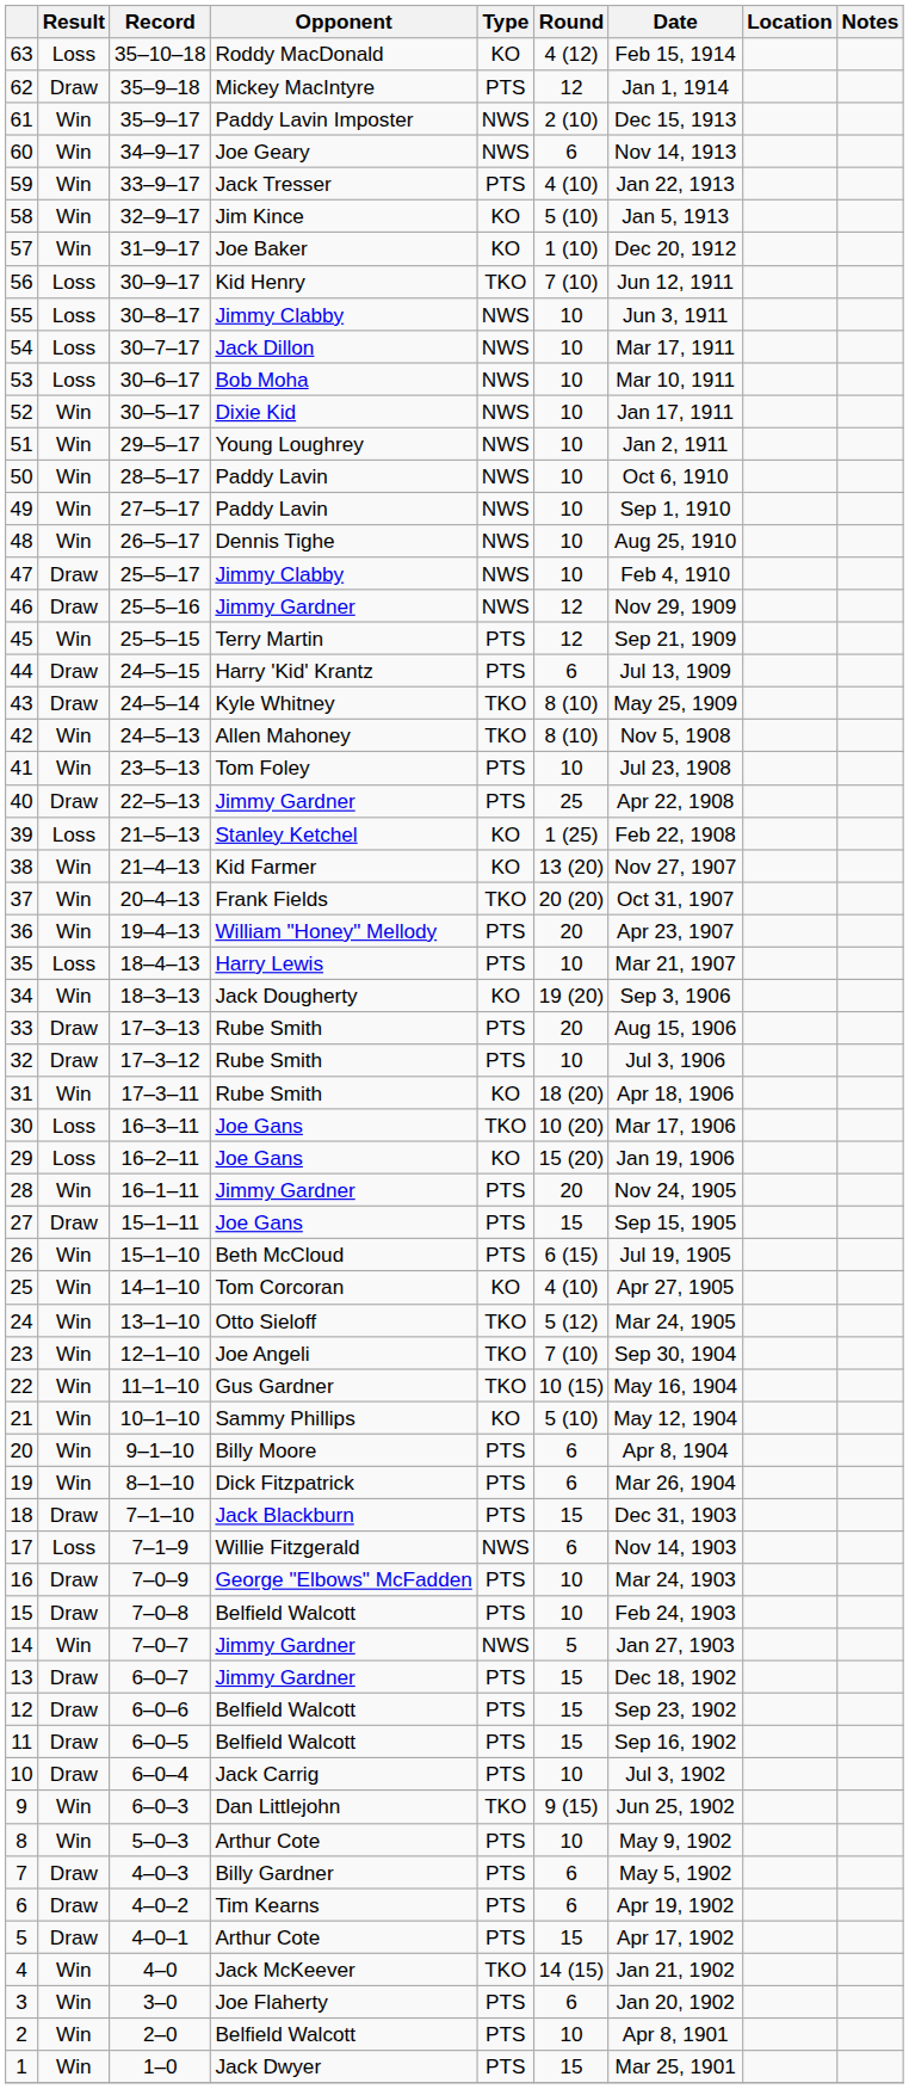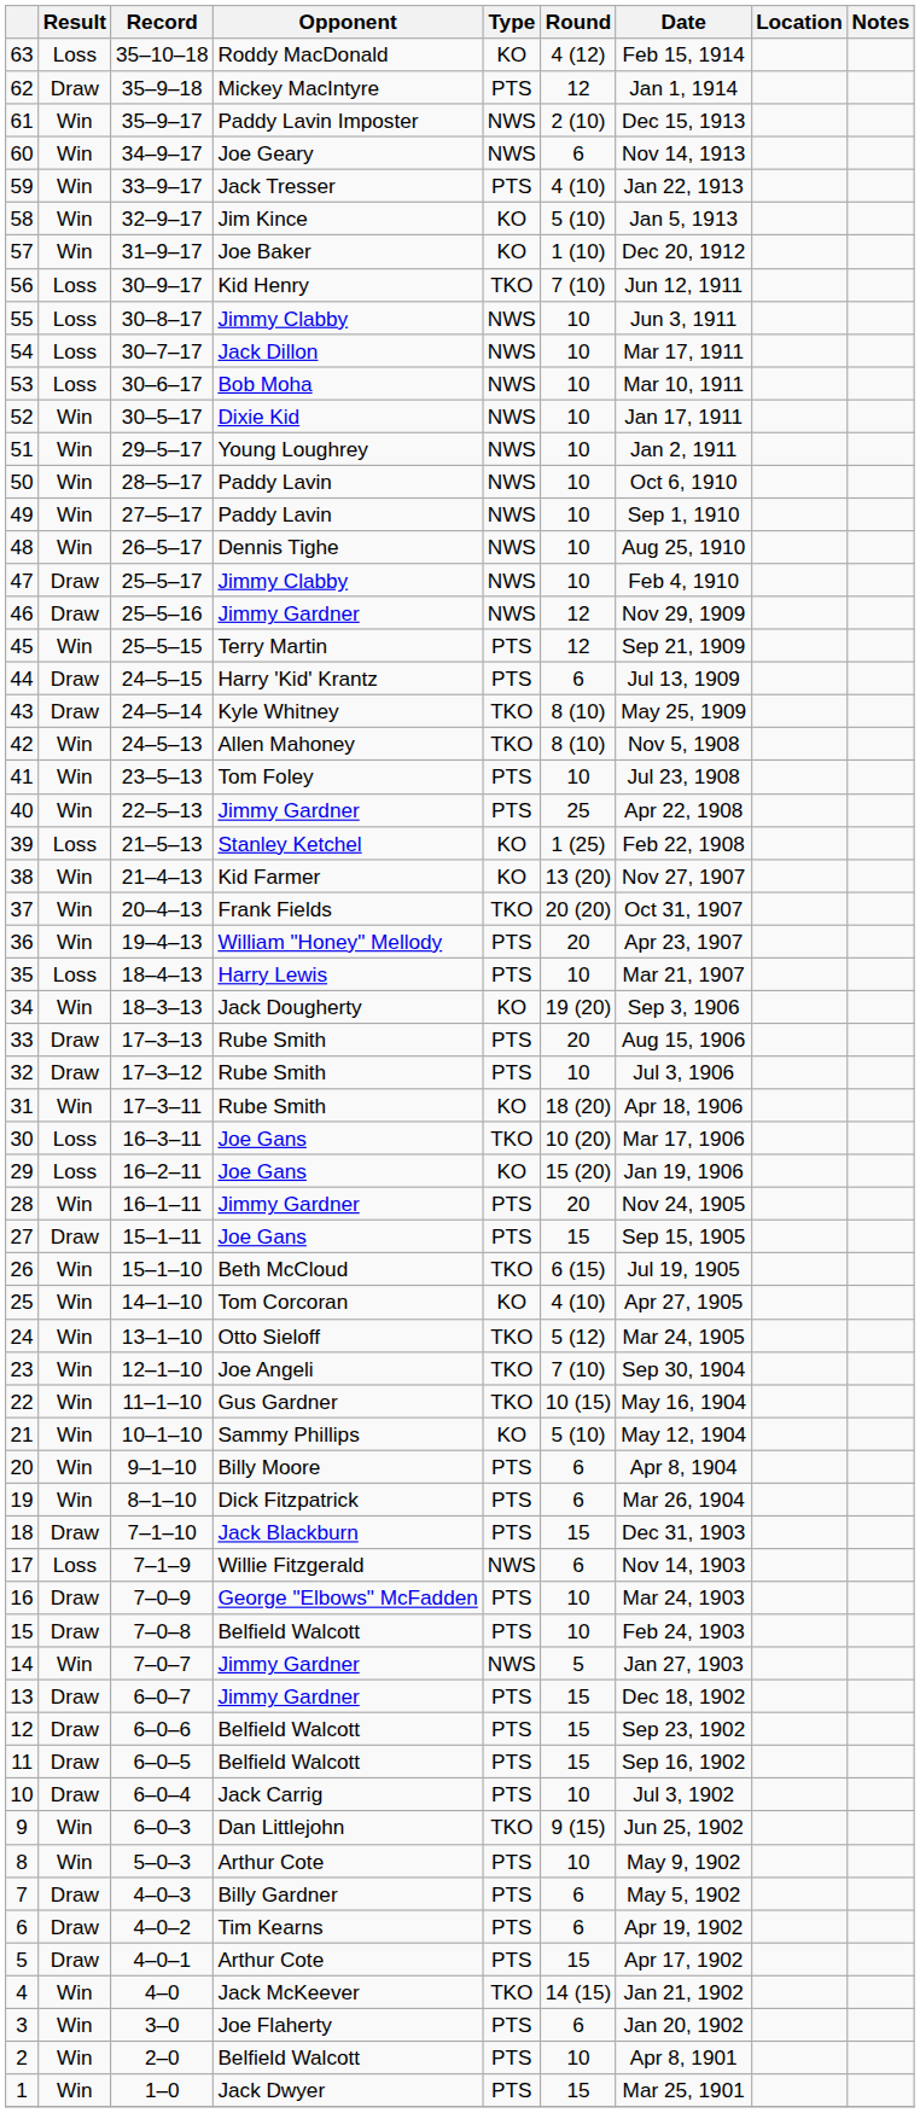 <table class="wikitable mw-collapsible" style="text-align:center; font-size:95%">
 <tr>
 <th></th>
 <th>Result</th>
 <th>Record</th>
 <th>Opponent</th>
 <th>Type</th>
 <th>Round</th>
 <th>Date</th>
 <th>Location</th>
 <th>Notes</th>
 </tr>
 <tr>
 <td>63</td>
 <td>Loss</td>
 <td>35–10–18</td>
 <td style="text-align:left;">Roddy MacDonald</td>
 <td>KO</td>
 <td>4 (12)</td>
 <td>Feb 15, 1914</td>
 <td style="text-align:left;"></td>
 <td></td>
 </tr>
 <tr>
 <td>62</td>
 <td>Draw</td>
 <td>35–9–18</td>
 <td style="text-align:left;">Mickey MacIntyre</td>
 <td>PTS</td>
 <td>12</td>
 <td>Jan 1, 1914</td>
 <td style="text-align:left;"></td>
 <td></td>
 </tr>
 <tr>
 <td>61</td>
 <td>Win</td>
 <td>35–9–17</td>
 <td style="text-align:left;">Paddy Lavin Imposter</td>
 <td>NWS</td>
 <td>2 (10)</td>
 <td>Dec 15, 1913</td>
 <td style="text-align:left;"></td>
 <td></td>
 </tr>
 <tr>
 <td>60</td>
 <td>Win</td>
 <td>34–9–17</td>
 <td style="text-align:left;">Joe Geary</td>
 <td>NWS</td>
 <td>6</td>
 <td>Nov 14, 1913</td>
 <td style="text-align:left;"></td>
 <td></td>
 </tr>
 <tr>
 <td>59</td>
 <td>Win</td>
 <td>33–9–17</td>
 <td style="text-align:left;">Jack Tresser</td>
 <td>PTS</td>
 <td>4 (10)</td>
 <td>Jan 22, 1913</td>
 <td style="text-align:left;"></td>
 <td></td>
 </tr>
 <tr>
 <td>58</td>
 <td>Win</td>
 <td>32–9–17</td>
 <td style="text-align:left;">Jim Kince</td>
 <td>KO</td>
 <td>5 (10)</td>
 <td>Jan 5, 1913</td>
 <td style="text-align:left;"></td>
 <td></td>
 </tr>
 <tr>
 <td>57</td>
 <td>Win</td>
 <td>31–9–17</td>
 <td style="text-align:left;">Joe Baker</td>
 <td>KO</td>
 <td>1 (10)</td>
 <td>Dec 20, 1912</td>
 <td style="text-align:left;"></td>
 <td></td>
 </tr>
 <tr>
 <td>56</td>
 <td>Loss</td>
 <td>30–9–17</td>
 <td style="text-align:left;">Kid Henry</td>
 <td>TKO</td>
 <td>7 (10)</td>
 <td>Jun 12, 1911</td>
 <td style="text-align:left;"></td>
 <td></td>
 </tr>
 <tr>
 <td>55</td>
 <td>Loss</td>
 <td>30–8–17</td>
 <td style="text-align:left;"><a href='#'>Jimmy Clabby</a></td>
 <td>NWS</td>
 <td>10</td>
 <td>Jun 3, 1911</td>
 <td style="text-align:left;"></td>
 <td></td>
 </tr>
 <tr>
 <td>54</td>
 <td>Loss</td>
 <td>30–7–17</td>
 <td style="text-align:left;"><a href='#'>Jack Dillon</a></td>
 <td>NWS</td>
 <td>10</td>
 <td>Mar 17, 1911</td>
 <td style="text-align:left;"></td>
 <td></td>
 </tr>
 <tr>
 <td>53</td>
 <td>Loss</td>
 <td>30–6–17</td>
 <td style="text-align:left;"><a href='#'>Bob Moha</a></td>
 <td>NWS</td>
 <td>10</td>
 <td>Mar 10, 1911</td>
 <td style="text-align:left;"></td>
 <td></td>
 </tr>
 <tr>
 <td>52</td>
 <td>Win</td>
 <td>30–5–17</td>
 <td style="text-align:left;"><a href='#'>Dixie Kid</a></td>
 <td>NWS</td>
 <td>10</td>
 <td>Jan 17, 1911</td>
 <td style="text-align:left;"></td>
 <td></td>
 </tr>
 <tr>
 <td>51</td>
 <td>Win</td>
 <td>29–5–17</td>
 <td style="text-align:left;">Young Loughrey</td>
 <td>NWS</td>
 <td>10</td>
 <td>Jan 2, 1911</td>
 <td style="text-align:left;"></td>
 <td></td>
 </tr>
 <tr>
 <td>50</td>
 <td>Win</td>
 <td>28–5–17</td>
 <td style="text-align:left;">Paddy Lavin</td>
 <td>NWS</td>
 <td>10</td>
 <td>Oct 6, 1910</td>
 <td style="text-align:left;"></td>
 <td></td>
 </tr>
 <tr>
 <td>49</td>
 <td>Win</td>
 <td>27–5–17</td>
 <td style="text-align:left;">Paddy Lavin</td>
 <td>NWS</td>
 <td>10</td>
 <td>Sep 1, 1910</td>
 <td style="text-align:left;"></td>
 <td></td>
 </tr>
 <tr>
 <td>48</td>
 <td>Win</td>
 <td>26–5–17</td>
 <td style="text-align:left;">Dennis Tighe</td>
 <td>NWS</td>
 <td>10</td>
 <td>Aug 25, 1910</td>
 <td style="text-align:left;"></td>
 <td></td>
 </tr>
 <tr>
 <td>47</td>
 <td>Draw</td>
 <td>25–5–17</td>
 <td style="text-align:left;"><a href='#'>Jimmy Clabby</a></td>
 <td>NWS</td>
 <td>10</td>
 <td>Feb 4, 1910</td>
 <td style="text-align:left;"></td>
 <td></td>
 </tr>
 <tr>
 <td>46</td>
 <td>Draw</td>
 <td>25–5–16</td>
 <td style="text-align:left;"><a href='#'>Jimmy Gardner</a></td>
 <td>NWS</td>
 <td>12</td>
 <td>Nov 29, 1909</td>
 <td style="text-align:left;"></td>
 <td></td>
 </tr>
 <tr>
 <td>45</td>
 <td>Win</td>
 <td>25–5–15</td>
 <td style="text-align:left;">Terry Martin</td>
 <td>PTS</td>
 <td>12</td>
 <td>Sep 21, 1909</td>
 <td style="text-align:left;"></td>
 <td></td>
 </tr>
 <tr>
 <td>44</td>
 <td>Draw</td>
 <td>24–5–15</td>
 <td style="text-align:left;">Harry 'Kid' Krantz</td>
 <td>PTS</td>
 <td>6</td>
 <td>Jul 13, 1909</td>
 <td style="text-align:left;"></td>
 <td></td>
 </tr>
 <tr>
 <td>43</td>
 <td>Draw</td>
 <td>24–5–14</td>
 <td style="text-align:left;">Kyle Whitney</td>
 <td>TKO</td>
 <td>8 (10)</td>
 <td>May 25, 1909</td>
 <td style="text-align:left;"></td>
 <td></td>
 </tr>
 <tr>
 <td>42</td>
 <td>Win</td>
 <td>24–5–13</td>
 <td style="text-align:left;">Allen Mahoney</td>
 <td>TKO</td>
 <td>8 (10)</td>
 <td>Nov 5, 1908</td>
 <td style="text-align:left;"></td>
 <td></td>
 </tr>
 <tr>
 <td>41</td>
 <td>Win</td>
 <td>23–5–13</td>
 <td style="text-align:left;">Tom Foley</td>
 <td>PTS</td>
 <td>10</td>
 <td>Jul 23, 1908</td>
 <td style="text-align:left;"></td>
 <td></td>
 </tr>
 <tr>
 <td>40</td>
-<td>Draw</td>
+<td>Win</td>
 <td>22–5–13</td>
 <td style="text-align:left;"><a href='#'>Jimmy Gardner</a></td>
 <td>PTS</td>
 <td>25</td>
 <td>Apr 22, 1908</td>
 <td style="text-align:left;"></td>
 <td style="text-align:left;"></td>
 </tr>
 <tr>
 <td>39</td>
 <td>Loss</td>
 <td>21–5–13</td>
 <td style="text-align:left;"><a href='#'>Stanley Ketchel</a></td>
 <td>KO</td>
 <td>1 (25)</td>
 <td>Feb 22, 1908</td>
 <td style="text-align:left;"></td>
 <td style="text-align:left;"></td>
 </tr>
 <tr>
 <td>38</td>
 <td>Win</td>
 <td>21–4–13</td>
 <td style="text-align:left;">Kid Farmer</td>
 <td>KO</td>
 <td>13 (20)</td>
 <td>Nov 27, 1907</td>
 <td style="text-align:left;"></td>
 <td style="text-align:left;"></td>
 </tr>
 <tr>
 <td>37</td>
 <td>Win</td>
 <td>20–4–13</td>
 <td style="text-align:left;">Frank Fields</td>
 <td>TKO</td>
 <td>20 (20)</td>
 <td>Oct 31, 1907</td>
 <td style="text-align:left;"></td>
 <td></td>
 </tr>
 <tr>
 <td>36</td>
 <td>Win</td>
 <td>19–4–13</td>
 <td style="text-align:left;"><a href='#'>William "Honey" Mellody</a></td>
 <td>PTS</td>
 <td>20</td>
 <td>Apr 23, 1907</td>
 <td style="text-align:left;"></td>
 <td style="text-align:left;"></td>
 </tr>
 <tr>
 <td>35</td>
 <td>Loss</td>
 <td>18–4–13</td>
 <td style="text-align:left;"><a href='#'>Harry Lewis</a></td>
 <td>PTS</td>
 <td>10</td>
 <td>Mar 21, 1907</td>
 <td style="text-align:left;"></td>
 <td></td>
 </tr>
 <tr>
 <td>34</td>
 <td>Win</td>
 <td>18–3–13</td>
 <td style="text-align:left;">Jack Dougherty</td>
 <td>KO</td>
 <td>19 (20)</td>
 <td>Sep 3, 1906</td>
 <td style="text-align:left;"></td>
 <td></td>
 </tr>
 <tr>
 <td>33</td>
 <td>Draw</td>
 <td>17–3–13</td>
 <td style="text-align:left;">Rube Smith</td>
 <td>PTS</td>
 <td>20</td>
 <td>Aug 15, 1906</td>
 <td style="text-align:left;"></td>
 <td></td>
 </tr>
 <tr>
 <td>32</td>
 <td>Draw</td>
 <td>17–3–12</td>
 <td style="text-align:left;">Rube Smith</td>
 <td>PTS</td>
 <td>10</td>
 <td>Jul 3, 1906</td>
 <td style="text-align:left;"></td>
 <td></td>
 </tr>
 <tr>
 <td>31</td>
 <td>Win</td>
 <td>17–3–11</td>
 <td style="text-align:left;">Rube Smith</td>
 <td>KO</td>
 <td>18 (20)</td>
 <td>Apr 18, 1906</td>
 <td style="text-align:left;"></td>
 <td></td>
 </tr>
 <tr>
 <td>30</td>
 <td>Loss</td>
 <td>16–3–11</td>
 <td style="text-align:left;"><a href='#'>Joe Gans</a></td>
 <td>TKO</td>
 <td>10 (20)</td>
 <td>Mar 17, 1906</td>
 <td style="text-align:left;"></td>
 <td style="text-align:left;"></td>
 </tr>
 <tr>
 <td>29</td>
 <td>Loss</td>
 <td>16–2–11</td>
 <td style="text-align:left;"><a href='#'>Joe Gans</a></td>
 <td>KO</td>
 <td>15 (20)</td>
 <td>Jan 19, 1906</td>
 <td style="text-align:left;"></td>
 <td style="text-align:left;"></td>
 </tr>
 <tr>
 <td>28</td>
 <td>Win</td>
 <td>16–1–11</td>
 <td style="text-align:left;"><a href='#'>Jimmy Gardner</a></td>
 <td>PTS</td>
 <td>20</td>
 <td>Nov 24, 1905</td>
 <td style="text-align:left;"></td>
 <td></td>
 </tr>
 <tr>
 <td>27</td>
 <td>Draw</td>
 <td>15–1–11</td>
 <td style="text-align:left;"><a href='#'>Joe Gans</a></td>
 <td>PTS</td>
 <td>15</td>
 <td>Sep 15, 1905</td>
 <td style="text-align:left;"></td>
 <td style="text-align:left;"></td>
 </tr>
 <tr>
 <td>26</td>
 <td>Win</td>
 <td>15–1–10</td>
 <td style="text-align:left;">Beth McCloud</td>
-<td>PTS</td>
+<td>TKO</td>
 <td>6 (15)</td>
 <td>Jul 19, 1905</td>
 <td style="text-align:left;"></td>
 <td></td>
 </tr>
 <tr>
 <td>25</td>
 <td>Win</td>
 <td>14–1–10</td>
 <td style="text-align:left;">Tom Corcoran</td>
 <td>KO</td>
 <td>4 (10)</td>
 <td>Apr 27, 1905</td>
 <td style="text-align:left;"></td>
 <td></td>
 </tr>
 <tr>
 <td>24</td>
 <td>Win</td>
 <td>13–1–10</td>
 <td style="text-align:left;">Otto Sieloff</td>
 <td>TKO</td>
 <td>5 (12)</td>
 <td>Mar 24, 1905</td>
 <td style="text-align:left;"></td>
 <td></td>
 </tr>
 <tr>
 <td>23</td>
 <td>Win</td>
 <td>12–1–10</td>
 <td style="text-align:left;">Joe Angeli</td>
 <td>TKO</td>
 <td>7 (10)</td>
 <td>Sep 30, 1904</td>
 <td style="text-align:left;"></td>
 <td></td>
 </tr>
 <tr>
 <td>22</td>
 <td>Win</td>
 <td>11–1–10</td>
 <td style="text-align:left;">Gus Gardner</td>
 <td>TKO</td>
 <td>10 (15)</td>
 <td>May 16, 1904</td>
 <td style="text-align:left;"></td>
 <td></td>
 </tr>
 <tr>
 <td>21</td>
 <td>Win</td>
 <td>10–1–10</td>
 <td style="text-align:left;">Sammy Phillips</td>
 <td>KO</td>
 <td>5 (10)</td>
 <td>May 12, 1904</td>
 <td style="text-align:left;"></td>
 <td></td>
 </tr>
 <tr>
 <td>20</td>
 <td>Win</td>
 <td>9–1–10</td>
 <td style="text-align:left;">Billy Moore</td>
 <td>PTS</td>
 <td>6</td>
 <td>Apr 8, 1904</td>
 <td style="text-align:left;"></td>
 <td></td>
 </tr>
 <tr>
 <td>19</td>
 <td>Win</td>
 <td>8–1–10</td>
 <td style="text-align:left;">Dick Fitzpatrick</td>
 <td>PTS</td>
 <td>6</td>
 <td>Mar 26, 1904</td>
 <td style="text-align:left;"></td>
 <td></td>
 </tr>
 <tr>
 <td>18</td>
 <td>Draw</td>
 <td>7–1–10</td>
 <td style="text-align:left;"><a href='#'>Jack Blackburn</a></td>
 <td>PTS</td>
 <td>15</td>
 <td>Dec 31, 1903</td>
 <td style="text-align:left;"></td>
 <td></td>
 </tr>
 <tr>
 <td>17</td>
 <td>Loss</td>
 <td>7–1–9</td>
 <td style="text-align:left;">Willie Fitzgerald</td>
 <td>NWS</td>
 <td>6</td>
 <td>Nov 14, 1903</td>
 <td style="text-align:left;"></td>
 <td></td>
 </tr>
 <tr>
 <td>16</td>
 <td>Draw</td>
 <td>7–0–9</td>
 <td style="text-align:left;"><a href='#'>George "Elbows" McFadden</a></td>
 <td>PTS</td>
 <td>10</td>
 <td>Mar 24, 1903</td>
 <td style="text-align:left;"></td>
 <td style="text-align:left;"></td>
 </tr>
 <tr>
 <td>15</td>
 <td>Draw</td>
 <td>7–0–8</td>
 <td style="text-align:left;">Belfield Walcott</td>
 <td>PTS</td>
 <td>10</td>
 <td>Feb 24, 1903</td>
 <td style="text-align:left;"></td>
 <td style="text-align:left;"></td>
 </tr>
 <tr>
 <td>14</td>
 <td>Win</td>
 <td>7–0–7</td>
 <td style="text-align:left;"><a href='#'>Jimmy Gardner</a></td>
 <td>NWS</td>
 <td>5</td>
 <td>Jan 27, 1903</td>
 <td style="text-align:left;"></td>
 <td></td>
 </tr>
 <tr>
 <td>13</td>
 <td>Draw</td>
 <td>6–0–7</td>
 <td style="text-align:left;"><a href='#'>Jimmy Gardner</a></td>
 <td>PTS</td>
 <td>15</td>
 <td>Dec 18, 1902</td>
 <td style="text-align:left;"></td>
 <td></td>
 </tr>
 <tr>
 <td>12</td>
 <td>Draw</td>
 <td>6–0–6</td>
 <td style="text-align:left;">Belfield Walcott</td>
 <td>PTS</td>
 <td>15</td>
 <td>Sep 23, 1902</td>
 <td style="text-align:left;"></td>
 <td></td>
 </tr>
 <tr>
 <td>11</td>
 <td>Draw</td>
 <td>6–0–5</td>
 <td style="text-align:left;">Belfield Walcott</td>
 <td>PTS</td>
 <td>15</td>
 <td>Sep 16, 1902</td>
 <td style="text-align:left;"></td>
 <td></td>
 </tr>
 <tr>
 <td>10</td>
 <td>Draw</td>
 <td>6–0–4</td>
 <td style="text-align:left;">Jack Carrig</td>
 <td>PTS</td>
 <td>10</td>
 <td>Jul 3, 1902</td>
 <td style="text-align:left;"></td>
 <td></td>
 </tr>
 <tr>
 <td>9</td>
 <td>Win</td>
 <td>6–0–3</td>
 <td style="text-align:left;">Dan Littlejohn</td>
 <td>TKO</td>
 <td>9 (15)</td>
 <td>Jun 25, 1902</td>
 <td style="text-align:left;"></td>
 <td></td>
 </tr>
 <tr>
 <td>8</td>
 <td>Win</td>
 <td>5–0–3</td>
 <td style="text-align:left;">Arthur Cote</td>
 <td>PTS</td>
 <td>10</td>
 <td>May 9, 1902</td>
 <td style="text-align:left;"></td>
 <td></td>
 </tr>
 <tr>
 <td>7</td>
 <td>Draw</td>
 <td>4–0–3</td>
 <td style="text-align:left;">Billy Gardner</td>
 <td>PTS</td>
 <td>6</td>
 <td>May 5, 1902</td>
 <td style="text-align:left;"></td>
 <td></td>
 </tr>
 <tr>
 <td>6</td>
 <td>Draw</td>
 <td>4–0–2</td>
 <td style="text-align:left;">Tim Kearns</td>
 <td>PTS</td>
 <td>6</td>
 <td>Apr 19, 1902</td>
 <td style="text-align:left;"></td>
 <td></td>
 </tr>
 <tr>
 <td>5</td>
 <td>Draw</td>
 <td>4–0–1</td>
 <td style="text-align:left;">Arthur Cote</td>
 <td>PTS</td>
 <td>15</td>
 <td>Apr 17, 1902</td>
 <td style="text-align:left;"></td>
 <td></td>
 </tr>
 <tr>
 <td>4</td>
 <td>Win</td>
 <td>4–0</td>
 <td style="text-align:left;">Jack McKeever</td>
 <td>TKO</td>
 <td>14 (15)</td>
 <td>Jan 21, 1902</td>
 <td style="text-align:left;"></td>
 <td></td>
 </tr>
 <tr>
 <td>3</td>
 <td>Win</td>
 <td>3–0</td>
 <td style="text-align:left;">Joe Flaherty</td>
 <td>PTS</td>
 <td>6</td>
 <td>Jan 20, 1902</td>
 <td style="text-align:left;"></td>
 <td></td>
 </tr>
 <tr>
 <td>2</td>
 <td>Win</td>
 <td>2–0</td>
 <td style="text-align:left;">Belfield Walcott</td>
 <td>PTS</td>
 <td>10</td>
 <td>Apr 8, 1901</td>
 <td style="text-align:left;"></td>
 <td></td>
 </tr>
 <tr>
 <td>1</td>
 <td>Win</td>
 <td>1–0</td>
 <td style="text-align:left;">Jack Dwyer</td>
 <td>PTS</td>
 <td>15</td>
 <td>Mar 25, 1901</td>
 <td style="text-align:left;"></td>
 <td></td>
 </tr>
 <tr>
 </tr>
 </table>
